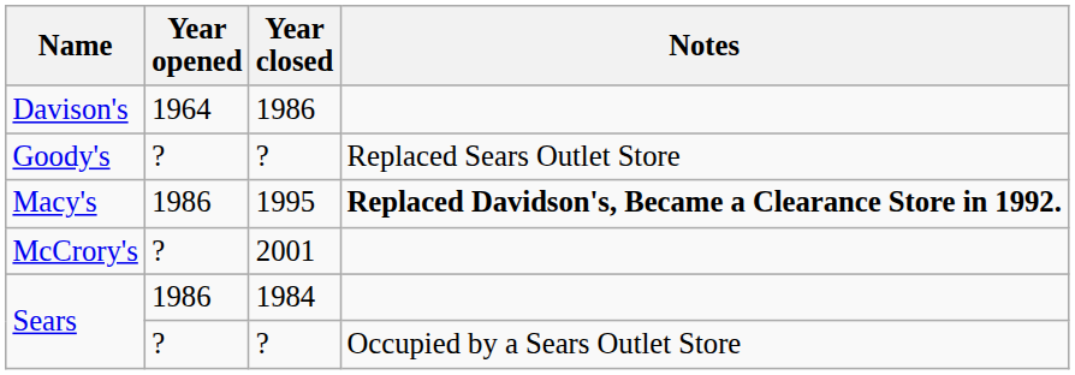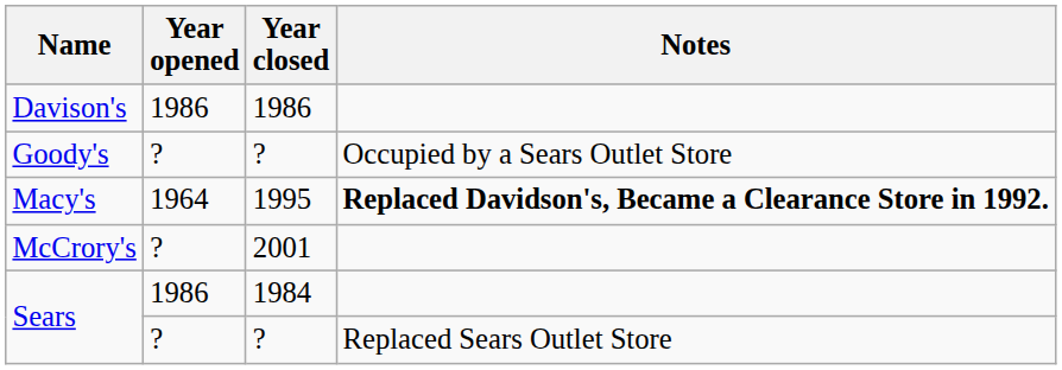 <table class="wikitable sortable">
 <tr>
 <th>Name</th>
 <th>Year<br>opened</th>
 <th>Year<br>closed</th>
 <th class="unsortable">Notes</th>
 </tr>
 <tr>
 <td><a href='#'>Davison's</a></td>
-<td>1964</td>
+<td>1986</td>
 <td>1986</td>
 <td></td>
 </tr>
 <tr>
 <td><a href='#'>Goody's</a></td>
 <td>?</td>
 <td>?</td>
-<td>Replaced Sears Outlet Store</td>
+<td>Occupied by a Sears Outlet Store</td>
 </tr>
 <tr>
 <td><a href='#'>Macy's</a></td>
-<td>1986</td>
+<td>1964</td>
 <td>1995</td>
 <td><strong>Replaced Davidson's, Became a Clearance Store in 1992.</strong></td>
 </tr>
 <tr>
 <td><a href='#'>McCrory's</a></td>
 <td>?</td>
 <td>2001</td>
 <td></td>
 </tr>
 <tr>
 <td rowspan=2><a href='#'>Sears</a></td>
 <td>1986</td>
 <td>1984</td>
 <td></td>
 </tr>
 <tr>
 <td>?</td>
 <td>?</td>
-<td>Occupied by a Sears Outlet Store</td>
+<td>Replaced Sears Outlet Store</td>
 </tr>
 </table>
